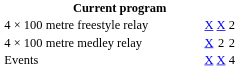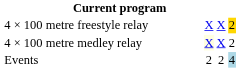 <table>
 <tr>
 <td align=center colspan=21><strong>Current program</strong></td>
 </tr>
 <tr align=center>
 <td align=left>4 × 100 metre freestyle relay</td>
 <td></td>
 <td></td>
 <td></td>
 <td></td>
 <td></td>
 <td></td>
 <td></td>
 <td></td>
 <td></td>
 <td></td>
 <td></td>
 <td></td>
 <td></td>
 <td></td>
 <td></td>
 <td></td>
 <td></td>
 <td><a href='#'>X</a></td>
 <td><a href='#'>X</a></td>
-<td>2</td>
+<td style="background: gold;">2</td>
 </tr>
 <tr align=center>
 <td align=left>4 × 100 metre medley relay</td>
 <td></td>
 <td></td>
 <td></td>
 <td></td>
 <td></td>
 <td></td>
 <td></td>
 <td></td>
 <td></td>
 <td></td>
 <td></td>
 <td></td>
 <td></td>
 <td></td>
 <td></td>
 <td></td>
 <td></td>
+<td style="background: lightyellow;"><a href='#'>X</a></td>
 <td><a href='#'>X</a></td>
-<td>2</td>
 <td>2</td>
 </tr>
 <tr align=center>
 <td align=left>Events</td>
 <td></td>
 <td></td>
 <td></td>
 <td></td>
 <td></td>
 <td></td>
 <td></td>
 <td></td>
 <td></td>
 <td></td>
 <td></td>
 <td></td>
 <td></td>
 <td></td>
 <td></td>
 <td></td>
 <td></td>
-<td><a href='#'>X</a></td>
-<td><a href='#'>X</a></td>
-<td>4</td>
+<td>2</td>
+<td>2</td>
+<td style="background: lightblue;">4</td>
 </tr>
 </table>
